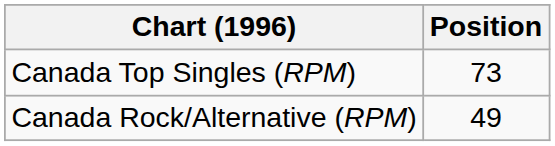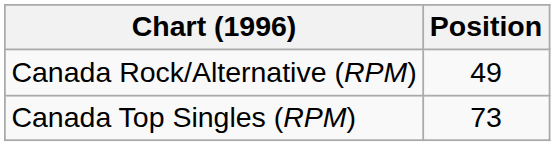 <table class="wikitable sortable">
 <tr>
 <th>Chart (1996)</th>
 <th>Position</th>
 </tr>
 <tr>
+<td align="left">Canada Rock/Alternative (<em>RPM</em>)</td>
+<td align="center">49</td>
+</tr>
+<tr>
 <td align="left">Canada Top Singles (<em>RPM</em>)</td>
 <td align="center">73</td>
 </tr>
-<tr>
-<td align="left">Canada Rock/Alternative (<em>RPM</em>)</td>
-<td align="center">49</td>
-</tr>
 </table>
